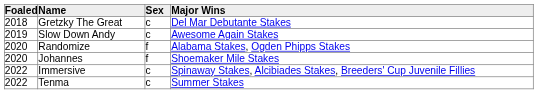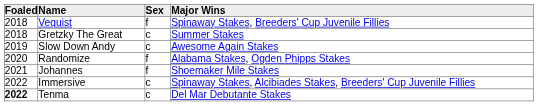 <table border="1" cellpadding="0" style="border-collapse: collapse; font-size:90%">
 <tr bgcolor="#eeeeee">
 <td width="35px"><strong>Foaled</strong></td>
 <td width="150px"><strong>Name</strong></td>
 <td width="35px"><strong>Sex</strong></td>
 <td width="510px"><strong>Major Wins</strong></td>
 </tr>
 <tr>
 <td>2018</td>
+<td><a href='#'>Vequist</a></td>
+<td>f</td>
+<td><a href='#'>Spinaway Stakes</a>, <a href='#'>Breeders' Cup Juvenile Fillies</a></td>
+</tr>
+<tr>
+<td>2018</td>
 <td>Gretzky The Great</td>
 <td>c</td>
-<td><a href='#'>Del Mar Debutante Stakes</a></td>
+<td><a href='#'>Summer Stakes</a></td>
 </tr>
 <tr>
 <td>2019</td>
 <td>Slow Down Andy</td>
 <td>c</td>
 <td><a href='#'>Awesome Again Stakes</a></td>
 </tr>
 <tr>
 <td>2020</td>
 <td>Randomize</td>
 <td>f</td>
 <td><a href='#'>Alabama Stakes</a>, <a href='#'>Ogden Phipps Stakes</a></td>
 </tr>
 <tr>
-<td>2020</td>
+<td>2021</td>
 <td>Johannes</td>
 <td>f</td>
 <td><a href='#'>Shoemaker Mile Stakes</a></td>
 </tr>
 <tr>
 <td>2022</td>
 <td>Immersive</td>
 <td>c</td>
 <td><a href='#'>Spinaway Stakes</a>, <a href='#'>Alcibiades Stakes</a>, <a href='#'>Breeders' Cup Juvenile Fillies</a></td>
 </tr>
 <tr>
-<td>2022</td>
+<td><strong>2022</strong></td>
 <td>Tenma</td>
 <td>c</td>
-<td><a href='#'>Summer Stakes</a></td>
+<td><a href='#'>Del Mar Debutante Stakes</a></td>
 </tr>
 </table>
